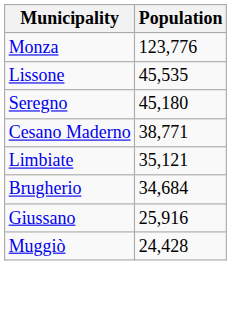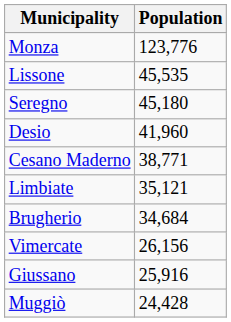 <table class="wikitable">
 <tr>
 <th>Municipality</th>
 <th>Population</th>
 </tr>
 <tr>
 <td><a href='#'>Monza</a></td>
 <td>123,776</td>
 </tr>
 <tr>
 <td><a href='#'>Lissone</a></td>
 <td>45,535</td>
 </tr>
 <tr>
 <td><a href='#'>Seregno</a></td>
 <td>45,180</td>
 </tr>
 <tr>
+<td><a href='#'>Desio</a></td>
+<td>41,960</td>
+</tr>
+<tr>
 <td><a href='#'>Cesano Maderno</a></td>
 <td>38,771</td>
 </tr>
 <tr>
 <td><a href='#'>Limbiate</a></td>
 <td>35,121</td>
 </tr>
 <tr>
 <td><a href='#'>Brugherio</a></td>
 <td>34,684</td>
 </tr>
 <tr>
+<td><a href='#'>Vimercate</a></td>
+<td>26,156</td>
+</tr>
+<tr>
 <td><a href='#'>Giussano</a></td>
 <td>25,916</td>
 </tr>
 <tr>
 <td><a href='#'>Muggiò</a></td>
 <td>24,428</td>
 </tr>
 </table>
